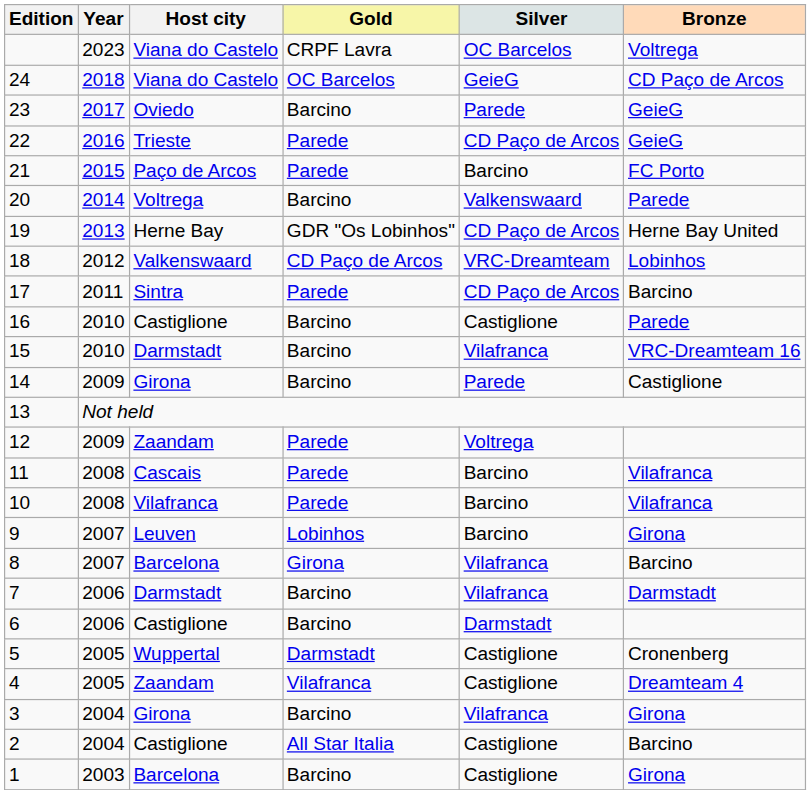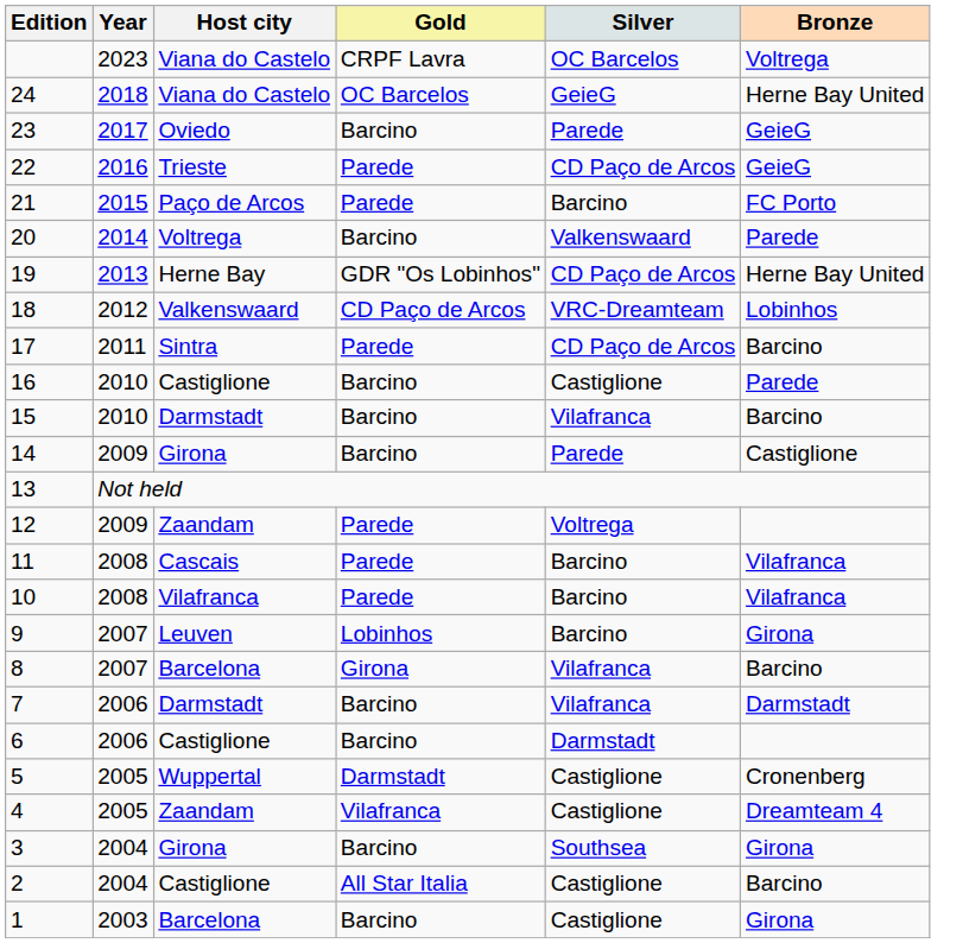 <table class="wikitable sortable">
 <tr>
 <th>Edition</th>
 <th>Year</th>
 <th>Host city</th>
 <th style="background-color: #F7F6A8;"> Gold</th>
 <th style="background-color: #DCE5E5;"> Silver</th>
 <th style="background-color: #FFDAB9;"> Bronze</th>
 </tr>
 <tr>
 <td></td>
 <td>2023</td>
 <td>   <a href='#'>Viana do Castelo</a></td>
 <td> CRPF Lavra</td>
 <td> <a href='#'>OC Barcelos</a></td>
 <td> <a href='#'>Voltrega</a></td>
 </tr>
 <tr>
 <td>24</td>
 <td><a href='#'>2018</a></td>
 <td>   <a href='#'>Viana do Castelo</a></td>
 <td> <a href='#'>OC Barcelos</a></td>
 <td> <a href='#'>GeieG</a></td>
-<td>  <a href='#'>CD Paço de Arcos</a></td>
+<td>  Herne Bay United</td>
 </tr>
 <tr>
 <td>23</td>
 <td><a href='#'>2017</a></td>
 <td>  <a href='#'>Oviedo</a></td>
 <td> Barcino</td>
 <td> <a href='#'>Parede</a></td>
 <td> <a href='#'>GeieG</a></td>
 </tr>
 <tr>
 <td>22</td>
 <td><a href='#'>2016</a></td>
 <td>   <a href='#'>Trieste</a></td>
 <td> <a href='#'>Parede</a></td>
 <td>  <a href='#'>CD Paço de Arcos</a></td>
 <td> <a href='#'>GeieG</a></td>
 </tr>
 <tr>
 <td>21</td>
 <td><a href='#'>2015</a></td>
 <td>   <a href='#'>Paço de Arcos</a></td>
 <td> <a href='#'>Parede</a></td>
 <td> Barcino</td>
 <td>  <a href='#'>FC Porto</a></td>
 </tr>
 <tr>
 <td>20</td>
 <td><a href='#'>2014</a></td>
 <td>   <a href='#'>Voltrega</a></td>
 <td> Barcino</td>
 <td>  <a href='#'>Valkenswaard</a></td>
 <td> <a href='#'>Parede</a></td>
 </tr>
 <tr>
 <td>19</td>
 <td><a href='#'>2013</a></td>
 <td>  Herne Bay</td>
 <td>  GDR "Os Lobinhos"</td>
 <td>  <a href='#'>CD Paço de Arcos</a></td>
 <td>  Herne Bay United</td>
 </tr>
 <tr>
 <td>18</td>
 <td>2012</td>
 <td>  <a href='#'>Valkenswaard</a></td>
 <td>  <a href='#'>CD Paço de Arcos</a></td>
 <td> <a href='#'>VRC-Dreamteam</a></td>
 <td>  <a href='#'>Lobinhos</a></td>
 </tr>
 <tr>
 <td>17</td>
 <td>2011</td>
 <td>  <a href='#'>Sintra</a></td>
 <td> <a href='#'>Parede</a></td>
 <td> <a href='#'>CD Paço de Arcos</a></td>
 <td> Barcino</td>
 </tr>
 <tr>
 <td>16</td>
 <td>2010</td>
 <td> Castiglione</td>
 <td> Barcino</td>
 <td> Castiglione</td>
 <td> <a href='#'>Parede</a></td>
 </tr>
 <tr>
 <td>15</td>
 <td>2010</td>
 <td> <a href='#'>Darmstadt</a></td>
 <td> Barcino</td>
 <td> <a href='#'>Vilafranca</a></td>
-<td> <a href='#'>VRC-Dreamteam 16</a></td>
+<td> Barcino</td>
 </tr>
 <tr>
 <td>14</td>
 <td>2009</td>
 <td> <a href='#'>Girona</a></td>
 <td> Barcino</td>
 <td> <a href='#'>Parede</a></td>
 <td> Castiglione</td>
 </tr>
 <tr>
 <td>13</td>
 <td colspan="5"><em>Not held</em></td>
 </tr>
 <tr>
 <td>12</td>
 <td>2009</td>
 <td> <a href='#'>Zaandam</a></td>
 <td> <a href='#'>Parede</a></td>
 <td> <a href='#'>Voltrega</a></td>
 <td></td>
 </tr>
 <tr>
 <td>11</td>
 <td>2008</td>
 <td> <a href='#'>Cascais</a></td>
 <td> <a href='#'>Parede</a></td>
 <td> Barcino</td>
 <td> <a href='#'>Vilafranca</a></td>
 </tr>
 <tr>
 <td>10</td>
 <td>2008</td>
 <td> <a href='#'>Vilafranca</a></td>
 <td> <a href='#'>Parede</a></td>
 <td> Barcino</td>
 <td> <a href='#'>Vilafranca</a></td>
 </tr>
 <tr>
 <td>9</td>
 <td>2007</td>
 <td> <a href='#'>Leuven</a></td>
 <td> <a href='#'>Lobinhos</a></td>
 <td> Barcino</td>
 <td> <a href='#'>Girona</a></td>
 </tr>
 <tr>
 <td>8</td>
 <td>2007</td>
 <td> <a href='#'>Barcelona</a></td>
 <td> <a href='#'>Girona</a></td>
 <td> <a href='#'>Vilafranca</a></td>
 <td> Barcino</td>
 </tr>
 <tr>
 <td>7</td>
 <td>2006</td>
 <td> <a href='#'>Darmstadt</a></td>
 <td> Barcino</td>
 <td> <a href='#'>Vilafranca</a></td>
 <td> <a href='#'>Darmstadt</a></td>
 </tr>
 <tr>
 <td>6</td>
 <td>2006</td>
 <td> Castiglione</td>
 <td> Barcino</td>
 <td> <a href='#'>Darmstadt</a></td>
 <td></td>
 </tr>
 <tr>
 <td>5</td>
 <td>2005</td>
 <td> <a href='#'>Wuppertal</a></td>
 <td> <a href='#'>Darmstadt</a></td>
 <td> Castiglione</td>
 <td> Cronenberg</td>
 </tr>
 <tr>
 <td>4</td>
 <td>2005</td>
 <td> <a href='#'>Zaandam</a></td>
 <td> <a href='#'>Vilafranca</a></td>
 <td> Castiglione</td>
 <td> <a href='#'>Dreamteam 4</a></td>
 </tr>
 <tr>
 <td>3</td>
 <td>2004</td>
 <td> <a href='#'>Girona</a></td>
 <td> Barcino</td>
-<td> <a href='#'>Vilafranca</a></td>
+<td> <a href='#'>Southsea</a></td>
 <td> <a href='#'>Girona</a></td>
 </tr>
 <tr>
 <td>2</td>
 <td>2004</td>
 <td> Castiglione</td>
 <td> <a href='#'>All Star Italia</a></td>
 <td> Castiglione</td>
 <td> Barcino</td>
 </tr>
 <tr>
 <td>1</td>
 <td>2003</td>
 <td> <a href='#'>Barcelona</a></td>
 <td> Barcino</td>
 <td> Castiglione</td>
 <td> <a href='#'>Girona</a></td>
 </tr>
 <tr>
 </tr>
 </table>
